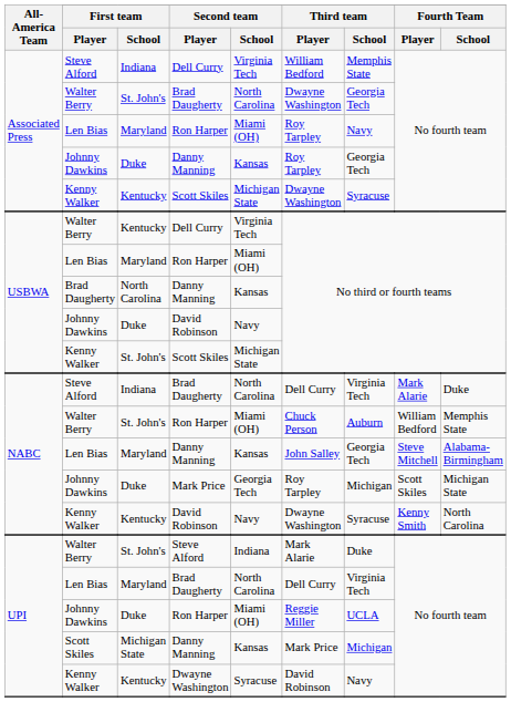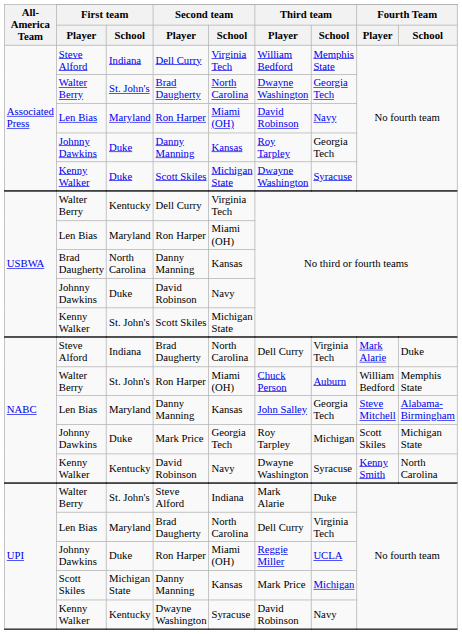 <table class="wikitable" style="width:98%;">
 <tr>
 <th rowspan=3>All-America Team</th>
 </tr>
 <tr>
 <th colspan=2>First team</th>
 <th colspan=2>Second team</th>
 <th colspan=2>Third team</th>
 <th colspan=2>Fourth Team</th>
 </tr>
 <tr>
 <th>Player</th>
 <th>School</th>
 <th>Player</th>
 <th>School</th>
 <th>Player</th>
 <th>School</th>
 <th>Player</th>
 <th>School</th>
 </tr>
 <tr>
 <td rowspan=5><a href='#'>Associated Press</a></td>
 <td><a href='#'>Steve Alford</a></td>
 <td><a href='#'>Indiana</a></td>
 <td><a href='#'>Dell Curry</a></td>
 <td><a href='#'>Virginia Tech</a></td>
 <td><a href='#'>William Bedford</a></td>
 <td><a href='#'>Memphis State</a></td>
 <td rowspan=5 colspan=3 align=center>No fourth team</td>
 </tr>
 <tr>
 <td><a href='#'>Walter Berry</a></td>
 <td><a href='#'>St. John's</a></td>
 <td><a href='#'>Brad Daugherty</a></td>
 <td><a href='#'>North Carolina</a></td>
 <td><a href='#'>Dwayne Washington</a></td>
 <td><a href='#'>Georgia Tech</a></td>
 </tr>
 <tr>
 <td><a href='#'>Len Bias</a></td>
 <td><a href='#'>Maryland</a></td>
 <td><a href='#'>Ron Harper</a></td>
 <td><a href='#'>Miami (OH)</a></td>
-<td><a href='#'>Roy Tarpley</a></td>
+<td><a href='#'>David Robinson</a></td>
 <td><a href='#'>Navy</a></td>
 </tr>
 <tr>
 <td><a href='#'>Johnny Dawkins</a></td>
 <td><a href='#'>Duke</a></td>
 <td><a href='#'>Danny Manning</a></td>
 <td><a href='#'>Kansas</a></td>
 <td><a href='#'>Roy Tarpley</a></td>
 <td>Georgia Tech</td>
 </tr>
 <tr>
 <td><a href='#'>Kenny Walker</a></td>
-<td><a href='#'>Kentucky</a></td>
+<td><a href='#'>Duke</a></td>
 <td><a href='#'>Scott Skiles</a></td>
 <td><a href='#'>Michigan State</a></td>
 <td><a href='#'>Dwayne Washington</a></td>
 <td><a href='#'>Syracuse</a></td>
 </tr>
 <tr style = "border-top:2px solid black;">
 <td rowspan=5><a href='#'>USBWA</a></td>
 <td>Walter Berry</td>
 <td>Kentucky</td>
 <td>Dell Curry</td>
 <td>Virginia Tech</td>
 <td rowspan=5 colspan=4 align=center>No third or fourth teams</td>
 </tr>
 <tr>
 <td>Len Bias</td>
 <td>Maryland</td>
 <td>Ron Harper</td>
 <td>Miami (OH)</td>
 </tr>
 <tr>
 <td>Brad Daugherty</td>
 <td>North Carolina</td>
 <td>Danny Manning</td>
 <td>Kansas</td>
 </tr>
 <tr>
 <td>Johnny Dawkins</td>
 <td>Duke</td>
 <td>David Robinson</td>
 <td>Navy</td>
 </tr>
 <tr>
 <td>Kenny Walker</td>
 <td>St. John's</td>
 <td>Scott Skiles</td>
 <td>Michigan State</td>
 </tr>
 <tr style = "border-top:2px solid black;">
 <td rowspan=5><a href='#'>NABC</a></td>
 <td>Steve Alford</td>
 <td>Indiana</td>
 <td>Brad Daugherty</td>
 <td>North Carolina</td>
 <td>Dell Curry</td>
 <td>Virginia Tech</td>
 <td><a href='#'>Mark Alarie</a></td>
 <td>Duke</td>
 </tr>
 <tr>
 <td>Walter Berry</td>
 <td>St. John's</td>
 <td>Ron Harper</td>
 <td>Miami (OH)</td>
 <td><a href='#'>Chuck Person</a></td>
 <td><a href='#'>Auburn</a></td>
 <td>William Bedford</td>
 <td>Memphis State</td>
 </tr>
 <tr>
 <td>Len Bias</td>
 <td>Maryland</td>
 <td>Danny Manning</td>
 <td>Kansas</td>
 <td><a href='#'>John Salley</a></td>
 <td>Georgia Tech</td>
 <td><a href='#'>Steve Mitchell</a></td>
 <td><a href='#'>Alabama-Birmingham</a></td>
 </tr>
 <tr>
 <td>Johnny Dawkins</td>
 <td>Duke</td>
 <td>Mark Price</td>
 <td>Georgia Tech</td>
 <td>Roy Tarpley</td>
 <td>Michigan</td>
 <td>Scott Skiles</td>
 <td>Michigan State</td>
 </tr>
 <tr>
 <td>Kenny Walker</td>
 <td>Kentucky</td>
 <td>David Robinson</td>
 <td>Navy</td>
 <td>Dwayne Washington</td>
 <td>Syracuse</td>
 <td><a href='#'>Kenny Smith</a></td>
 <td>North Carolina</td>
 </tr>
 <tr style = "border-top:2px solid black;">
 <td rowspan=5><a href='#'>UPI</a></td>
 <td>Walter Berry</td>
 <td>St. John's</td>
 <td>Steve Alford</td>
 <td>Indiana</td>
 <td>Mark Alarie</td>
 <td>Duke</td>
 <td rowspan=5 colspan=3 align=center>No fourth team</td>
 </tr>
 <tr>
 <td>Len Bias</td>
 <td>Maryland</td>
 <td>Brad Daugherty</td>
 <td>North Carolina</td>
 <td>Dell Curry</td>
 <td>Virginia Tech</td>
 </tr>
 <tr>
 <td>Johnny Dawkins</td>
 <td>Duke</td>
 <td>Ron Harper</td>
 <td>Miami (OH)</td>
 <td><a href='#'>Reggie Miller</a></td>
 <td><a href='#'>UCLA</a></td>
 </tr>
 <tr>
 <td>Scott Skiles</td>
 <td>Michigan State</td>
 <td>Danny Manning</td>
 <td>Kansas</td>
 <td>Mark Price</td>
 <td><a href='#'>Michigan</a></td>
 </tr>
 <tr>
 <td>Kenny Walker</td>
 <td>Kentucky</td>
 <td>Dwayne Washington</td>
 <td>Syracuse</td>
 <td>David Robinson</td>
 <td>Navy</td>
 </tr>
 <tr style = "border-top:2px solid black;">
 </tr>
 </table>
